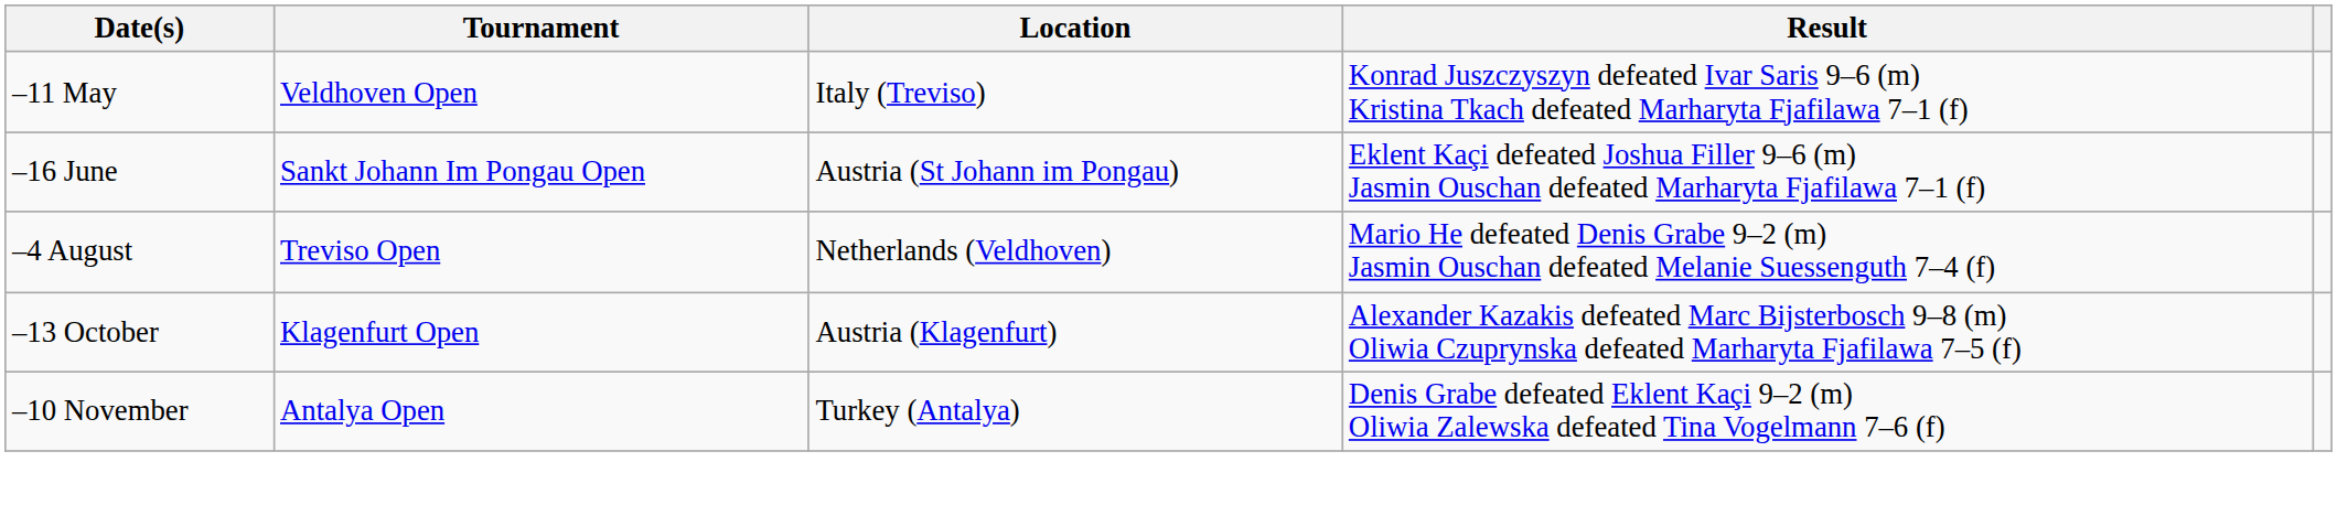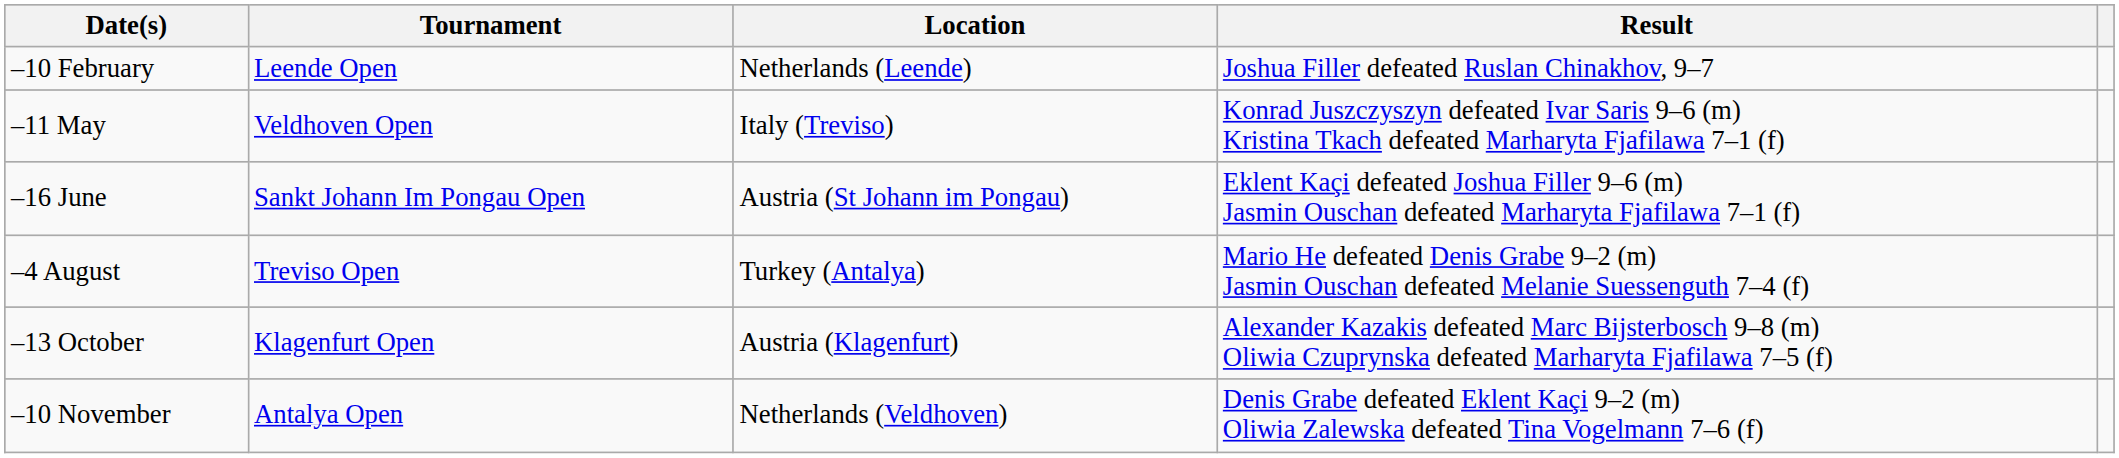 <table class="sortable wikitable" width="100%" cellpadding="5" style="margin: 1em auto 1em auto">
 <tr>
 <th scope="col">Date(s)</th>
 <th wscope="col">Tournament</th>
 <th scope="col">Location</th>
 <th scope="col" class="unsortable">Result</th>
 <th scope="col" class="unsortable"></th>
+</tr>
+<tr>
+<td>–10 February</td>
+<td><a href='#'>Leende Open</a></td>
+<td>Netherlands (<a href='#'>Leende</a>)</td>
+<td><a href='#'>Joshua Filler</a> defeated <a href='#'>Ruslan Chinakhov</a>, 9–7</td>
+<td align="center"></td>
 </tr>
 <tr>
 <td>–11 May</td>
 <td><a href='#'>Veldhoven Open</a></td>
 <td>Italy (<a href='#'>Treviso</a>)</td>
 <td><a href='#'>Konrad Juszczyszyn</a> defeated <a href='#'>Ivar Saris</a> 9–6 (m)<br><a href='#'>Kristina Tkach</a> defeated <a href='#'>Marharyta Fjafilawa</a> 7–1 (f)</td>
 <td align="center"></td>
 </tr>
 <tr>
 <td>–16 June</td>
 <td><a href='#'>Sankt Johann Im Pongau Open</a></td>
 <td>Austria (<a href='#'>St Johann im Pongau</a>)</td>
 <td><a href='#'>Eklent Kaçi</a> defeated <a href='#'>Joshua Filler</a> 9–6 (m) <br><a href='#'>Jasmin Ouschan</a> defeated <a href='#'>Marharyta Fjafilawa</a> 7–1 (f)</td>
 <td align="center"></td>
 </tr>
 <tr>
 <td>–4 August</td>
 <td><a href='#'>Treviso Open</a></td>
-<td>Netherlands (<a href='#'>Veldhoven</a>)</td>
+<td>Turkey (<a href='#'>Antalya</a>)</td>
 <td><a href='#'>Mario He</a> defeated <a href='#'>Denis Grabe</a> 9–2 (m) <br><a href='#'>Jasmin Ouschan</a> defeated <a href='#'>Melanie Suessenguth</a> 7–4 (f)</td>
 <td align="center"></td>
 </tr>
 <tr>
 <td>–13 October</td>
 <td><a href='#'>Klagenfurt Open</a></td>
 <td>Austria (<a href='#'>Klagenfurt</a>)</td>
 <td><a href='#'>Alexander Kazakis</a> defeated <a href='#'>Marc Bijsterbosch</a> 9–8 (m) <br><a href='#'>Oliwia Czuprynska</a> defeated <a href='#'>Marharyta Fjafilawa</a> 7–5 (f)</td>
 <td align="center"></td>
 </tr>
 <tr>
 <td>–10 November</td>
 <td><a href='#'>Antalya Open</a></td>
-<td>Turkey (<a href='#'>Antalya</a>)</td>
+<td>Netherlands (<a href='#'>Veldhoven</a>)</td>
 <td><a href='#'>Denis Grabe</a> defeated <a href='#'>Eklent Kaçi</a> 9–2 (m) <br><a href='#'>Oliwia Zalewska</a> defeated <a href='#'>Tina Vogelmann</a> 7–6 (f)</td>
 <td align="center"></td>
 </tr>
 </table>
